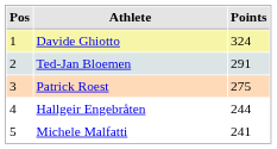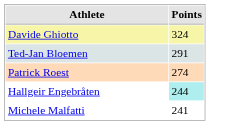 <table cellspacing="1" cellpadding="3" style="border:1px solid #aaa; font-size:90%;">
 <tr style="background:#e4e4e4;">
-<th style="border-bottom:1px solid #aaa; width:10px;">Pos</th>
 <th style="border-bottom:1px solid #aaa; width:200px;">Athlete</th>
 <th style="border-bottom:1px solid #aaa; width:20px;">Points</th>
 </tr>
 <tr style="background:#f7f6a8;">
-<td>1</td>
 <td> <a href='#'>Davide Ghiotto</a></td>
 <td>324</td>
 </tr>
 <tr style="background:#dce5e5;">
-<td>2</td>
 <td> <a href='#'>Ted-Jan Bloemen</a></td>
 <td>291</td>
 </tr>
 <tr style="background:#ffdab9;">
-<td>3</td>
 <td> <a href='#'>Patrick Roest</a></td>
-<td>275</td>
+<td>274</td>
 </tr>
 <tr>
-<td>4</td>
 <td> <a href='#'>Hallgeir Engebråten</a></td>
-<td>244</td>
+<td style="background: paleturquoise;">244</td>
 </tr>
 <tr>
-<td>5</td>
 <td> <a href='#'>Michele Malfatti</a></td>
 <td>241</td>
 </tr>
 </table>
